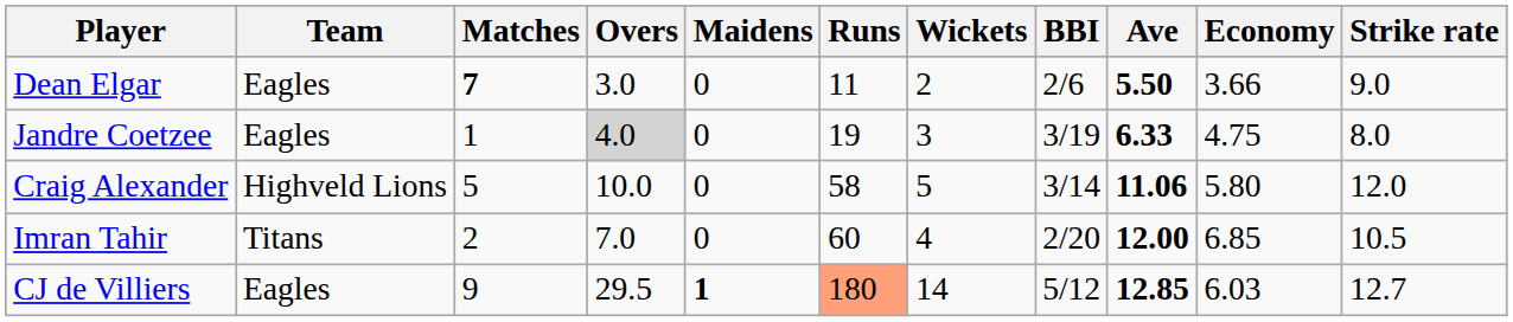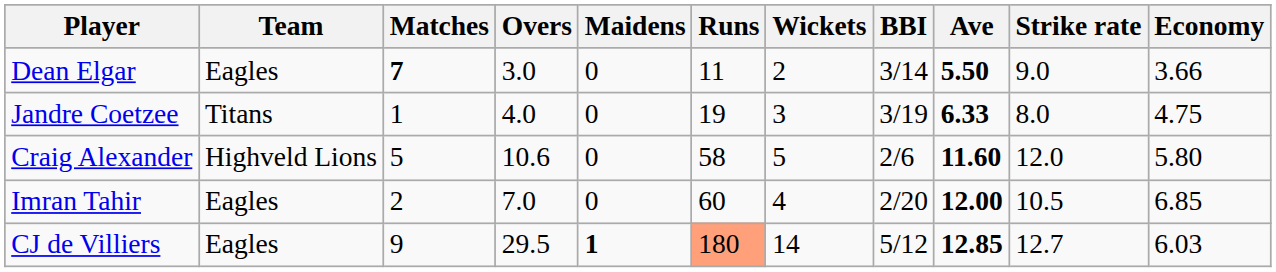 <table class="wikitable">
 <tr>
 <th>Player</th>
 <th>Team</th>
 <th>Matches</th>
 <th>Overs</th>
 <th>Maidens</th>
 <th>Runs</th>
 <th>Wickets</th>
 <th>BBI</th>
 <th>Ave</th>
+<th>Strike rate</th>
 <th>Economy</th>
-<th>Strike rate</th>
 </tr>
 <tr>
 <td> <a href='#'>Dean Elgar</a></td>
 <td>Eagles</td>
 <td><strong>7</strong></td>
 <td>3.0</td>
 <td>0</td>
 <td>11</td>
 <td>2</td>
-<td>2/6</td>
+<td>3/14</td>
 <td><strong>5.50</strong></td>
+<td>9.0</td>
 <td>3.66</td>
-<td>9.0</td>
 </tr>
 <tr>
 <td> <a href='#'>Jandre Coetzee</a></td>
-<td>Eagles</td>
+<td>Titans</td>
 <td>1</td>
-<td style="background: lightgrey;">4.0</td>
+<td>4.0</td>
 <td>0</td>
 <td>19</td>
 <td>3</td>
 <td>3/19</td>
 <td><strong>6.33</strong></td>
+<td>8.0</td>
 <td>4.75</td>
-<td>8.0</td>
 </tr>
 <tr>
 <td> <a href='#'>Craig Alexander</a></td>
 <td>Highveld Lions</td>
 <td>5</td>
-<td>10.0</td>
+<td>10.6</td>
 <td>0</td>
 <td>58</td>
 <td>5</td>
-<td>3/14</td>
-<td><strong>11.06</strong></td>
+<td>2/6</td>
+<td><strong>11.60</strong></td>
+<td>12.0</td>
 <td>5.80</td>
-<td>12.0</td>
 </tr>
 <tr>
 <td> <a href='#'>Imran Tahir</a></td>
-<td>Titans</td>
+<td>Eagles</td>
 <td>2</td>
 <td>7.0</td>
 <td>0</td>
 <td>60</td>
 <td>4</td>
 <td>2/20</td>
 <td><strong>12.00</strong></td>
+<td>10.5</td>
 <td>6.85</td>
-<td>10.5</td>
 </tr>
 <tr>
 <td> <a href='#'>CJ de Villiers</a></td>
 <td>Eagles</td>
 <td>9</td>
 <td>29.5</td>
 <td><strong>1</strong></td>
 <td style="background: lightsalmon;">180</td>
 <td>14</td>
 <td>5/12</td>
 <td><strong>12.85</strong></td>
+<td>12.7</td>
 <td>6.03</td>
-<td>12.7</td>
 </tr>
 </table>
